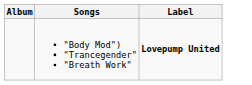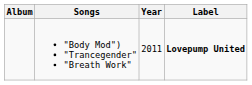 <table class="wikitable">
 <tr>
 <th>Album</th>
 <th>Songs</th>
+<th>Year</th>
 <th>Label</th>
 </tr>
 <tr>
 <td></td>
 <td><br><ul><li>"Body Mod")</li><li>"Trancegender"</li><li>"Breath Work"</li></ul></td>
+<td>2011</td>
 <td><strong>Lovepump United</strong></td>
 </tr>
 </table>
